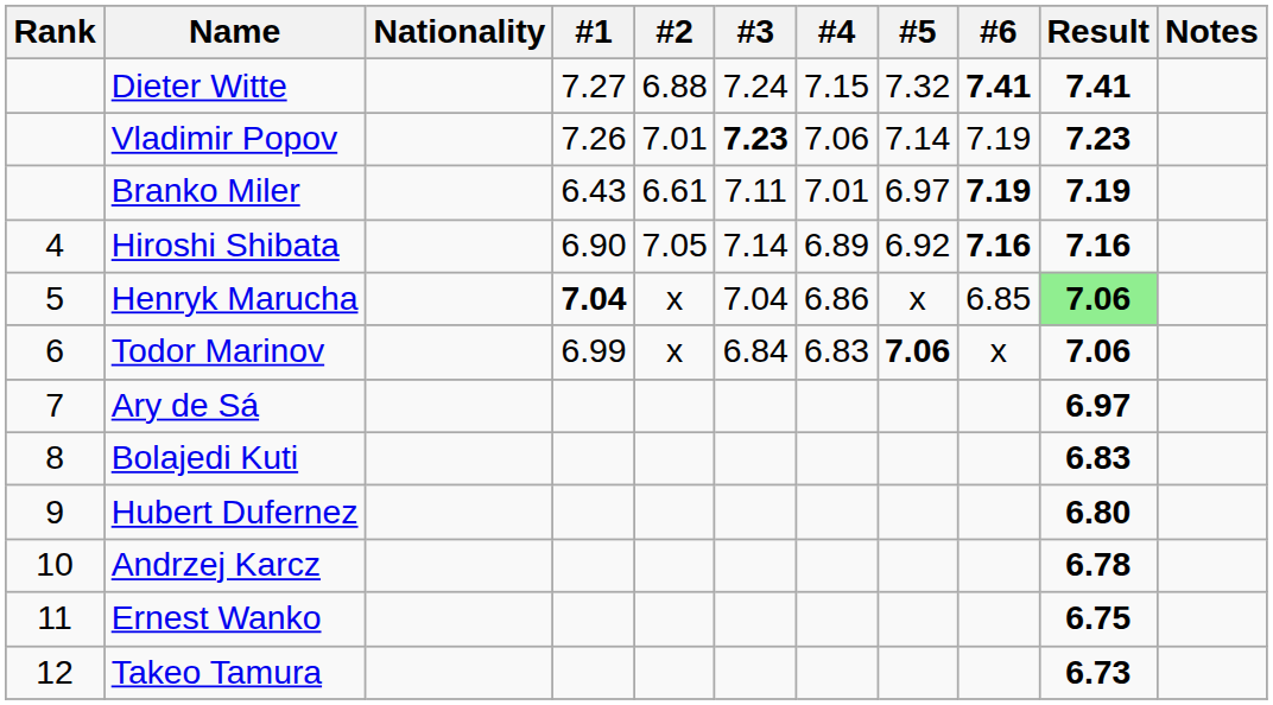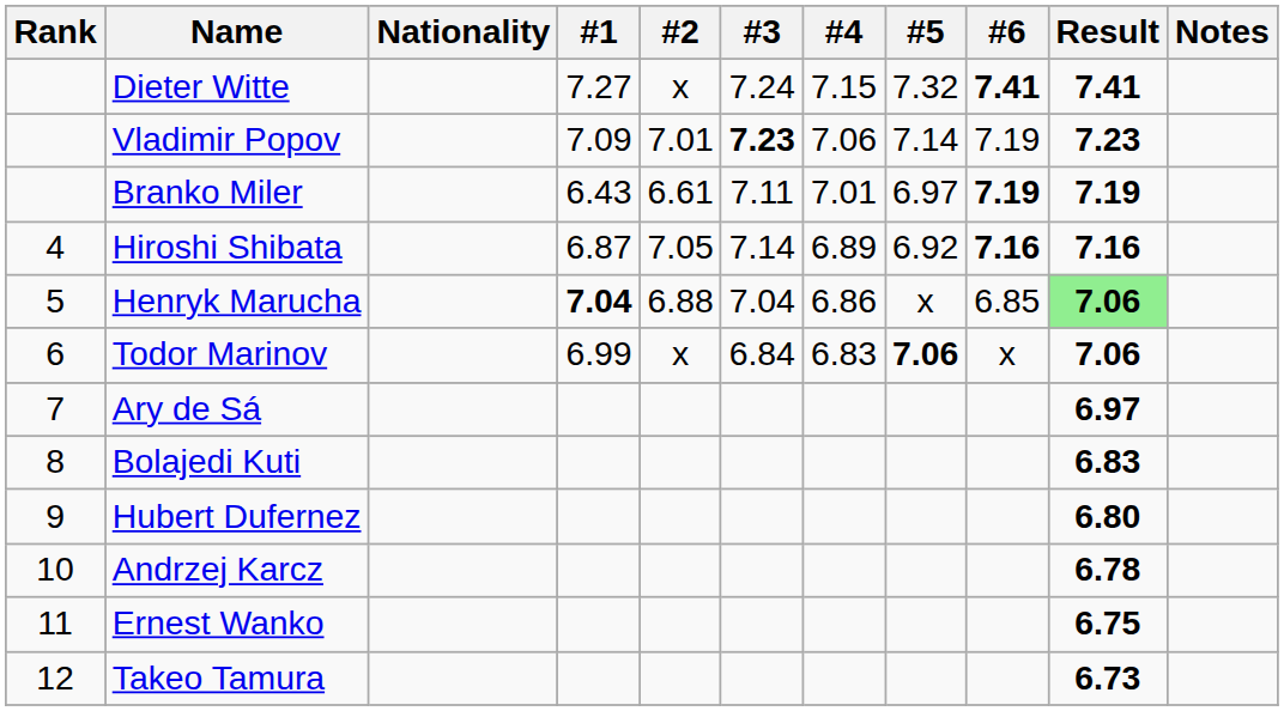 <table class="wikitable sortable" style="text-align:center">
 <tr>
 <th>Rank</th>
 <th>Name</th>
 <th>Nationality</th>
 <th>#1</th>
 <th>#2</th>
 <th>#3</th>
 <th>#4</th>
 <th>#5</th>
 <th>#6</th>
 <th>Result</th>
 <th>Notes</th>
 </tr>
 <tr>
 <td></td>
 <td align=left><a href='#'>Dieter Witte</a></td>
 <td align=left></td>
 <td>7.27</td>
-<td>6.88</td>
+<td>x</td>
 <td>7.24</td>
 <td>7.15</td>
 <td>7.32</td>
 <td><strong>7.41</strong></td>
 <td><strong>7.41</strong></td>
 <td></td>
 </tr>
 <tr>
 <td></td>
 <td align=left><a href='#'>Vladimir Popov</a></td>
 <td align=left></td>
-<td>7.26</td>
+<td>7.09</td>
 <td>7.01</td>
 <td><strong>7.23</strong></td>
 <td>7.06</td>
 <td>7.14</td>
 <td>7.19</td>
 <td><strong>7.23</strong></td>
 <td></td>
 </tr>
 <tr>
 <td></td>
 <td align=left><a href='#'>Branko Miler</a></td>
 <td align=left></td>
 <td>6.43</td>
 <td>6.61</td>
 <td>7.11</td>
 <td>7.01</td>
 <td>6.97</td>
 <td><strong>7.19</strong></td>
 <td><strong>7.19</strong></td>
 <td></td>
 </tr>
 <tr>
 <td>4</td>
 <td align=left><a href='#'>Hiroshi Shibata</a></td>
 <td align=left></td>
-<td>6.90</td>
+<td>6.87</td>
 <td>7.05</td>
 <td>7.14</td>
 <td>6.89</td>
 <td>6.92</td>
 <td><strong>7.16</strong></td>
 <td><strong>7.16</strong></td>
 <td></td>
 </tr>
 <tr>
 <td>5</td>
 <td align=left><a href='#'>Henryk Marucha</a></td>
 <td align=left></td>
 <td><strong>7.04</strong></td>
-<td>x</td>
+<td>6.88</td>
 <td>7.04</td>
 <td>6.86</td>
 <td>x</td>
 <td>6.85</td>
 <td style="background: lightgreen;"><strong>7.06</strong></td>
 <td></td>
 </tr>
 <tr>
 <td>6</td>
 <td align=left><a href='#'>Todor Marinov</a></td>
 <td align=left></td>
 <td>6.99</td>
 <td>x</td>
 <td>6.84</td>
 <td>6.83</td>
 <td><strong>7.06</strong></td>
 <td>x</td>
 <td><strong>7.06</strong></td>
 <td></td>
 </tr>
 <tr>
 <td>7</td>
 <td align=left><a href='#'>Ary de Sá</a></td>
 <td align=left></td>
 <td></td>
 <td></td>
 <td></td>
 <td></td>
 <td></td>
 <td></td>
 <td><strong>6.97</strong></td>
 <td></td>
 </tr>
 <tr>
 <td>8</td>
 <td align=left><a href='#'>Bolajedi Kuti</a></td>
 <td align=left></td>
 <td></td>
 <td></td>
 <td></td>
 <td></td>
 <td></td>
 <td></td>
 <td><strong>6.83</strong></td>
 <td></td>
 </tr>
 <tr>
 <td>9</td>
 <td align=left><a href='#'>Hubert Dufernez</a></td>
 <td align=left></td>
 <td></td>
 <td></td>
 <td></td>
 <td></td>
 <td></td>
 <td></td>
 <td><strong>6.80</strong></td>
 <td></td>
 </tr>
 <tr>
 <td>10</td>
 <td align=left><a href='#'>Andrzej Karcz</a></td>
 <td align=left></td>
 <td></td>
 <td></td>
 <td></td>
 <td></td>
 <td></td>
 <td></td>
 <td><strong>6.78</strong></td>
 <td></td>
 </tr>
 <tr>
 <td>11</td>
 <td align=left><a href='#'>Ernest Wanko</a></td>
 <td align=left></td>
 <td></td>
 <td></td>
 <td></td>
 <td></td>
 <td></td>
 <td></td>
 <td><strong>6.75</strong></td>
 <td></td>
 </tr>
 <tr>
 <td>12</td>
 <td align=left><a href='#'>Takeo Tamura</a></td>
 <td align=left></td>
 <td></td>
 <td></td>
 <td></td>
 <td></td>
 <td></td>
 <td></td>
 <td><strong>6.73</strong></td>
 <td></td>
 </tr>
 </table>
